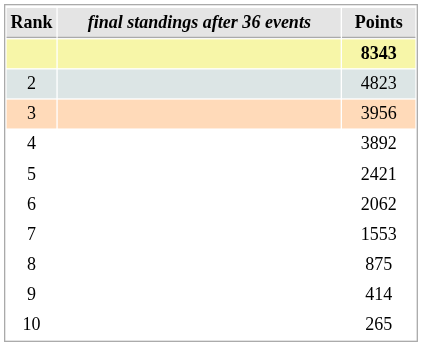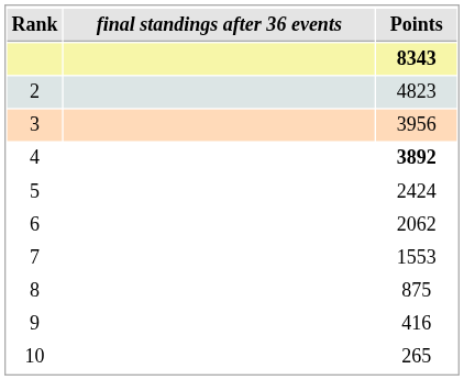 <table cellspacing="1" cellpadding="3" style="border:1px solid #AAAAAA;font-size:86%">
 <tr style="background-color: #E4E4E4;">
 </tr>
 <tr style="background-color: #E4E4E4;">
 <th style="border-bottom:1px solid #AAAAAA; width: 10px;">Rank</th>
 <th style="border-bottom:1px solid #AAAAAA; width: 210px;"><em>final standings after 36 events</em></th>
 <th style="border-bottom:1px solid #AAAAAA; width: 50px;">Points</th>
 </tr>
 <tr style="background:#f7f6a8;">
 <td align=center></td>
 <td><strong></strong> </td>
 <td align=center><strong>8343</strong></td>
 </tr>
 <tr style="background:#dce5e5;">
 <td align=center>2</td>
 <td></td>
 <td align=center>4823</td>
 </tr>
 <tr style="background:#ffdab9;">
 <td align=center>3</td>
 <td></td>
 <td align=center>3956</td>
 </tr>
 <tr>
 <td align=center>4</td>
 <td></td>
-<td align=center>3892</td>
+<td align=center><strong>3892</strong></td>
 </tr>
 <tr>
 <td align=center>5</td>
 <td></td>
-<td align=center>2421</td>
+<td align=center>2424</td>
 </tr>
 <tr>
 <td align=center>6</td>
 <td></td>
 <td align=center>2062</td>
 </tr>
 <tr>
 <td align=center>7</td>
 <td>  </td>
 <td align=center>1553</td>
 </tr>
 <tr>
 <td align=center>8</td>
 <td></td>
 <td align=center>875</td>
 </tr>
 <tr>
 <td align=center>9</td>
 <td></td>
-<td align=center>414</td>
+<td align=center>416</td>
 </tr>
 <tr>
 <td align=center>10</td>
 <td></td>
 <td align=center>265</td>
 </tr>
 </table>
